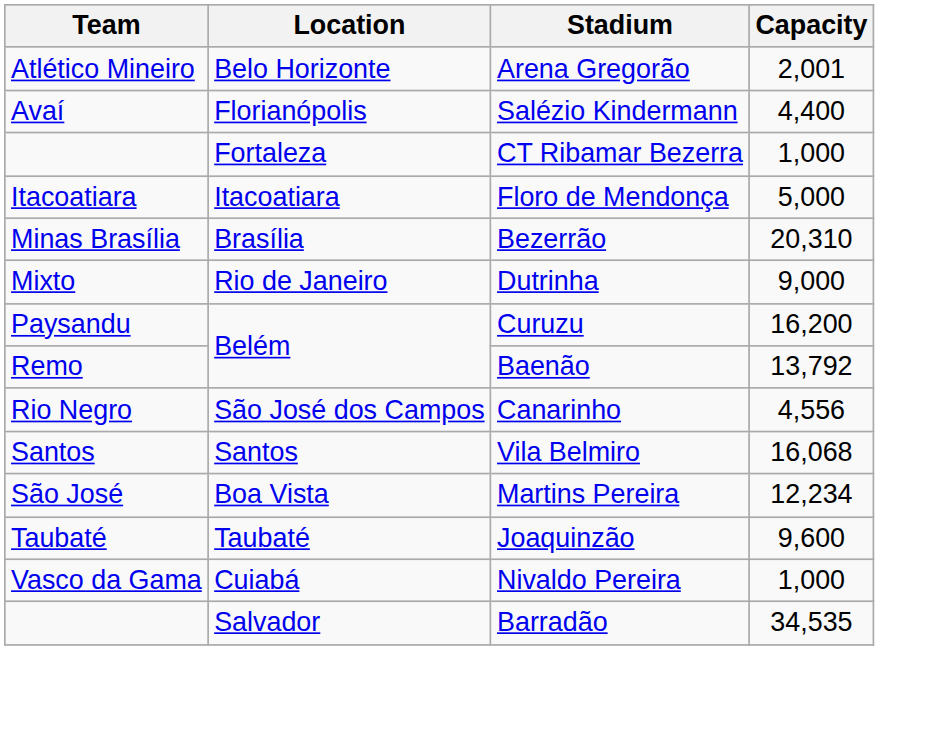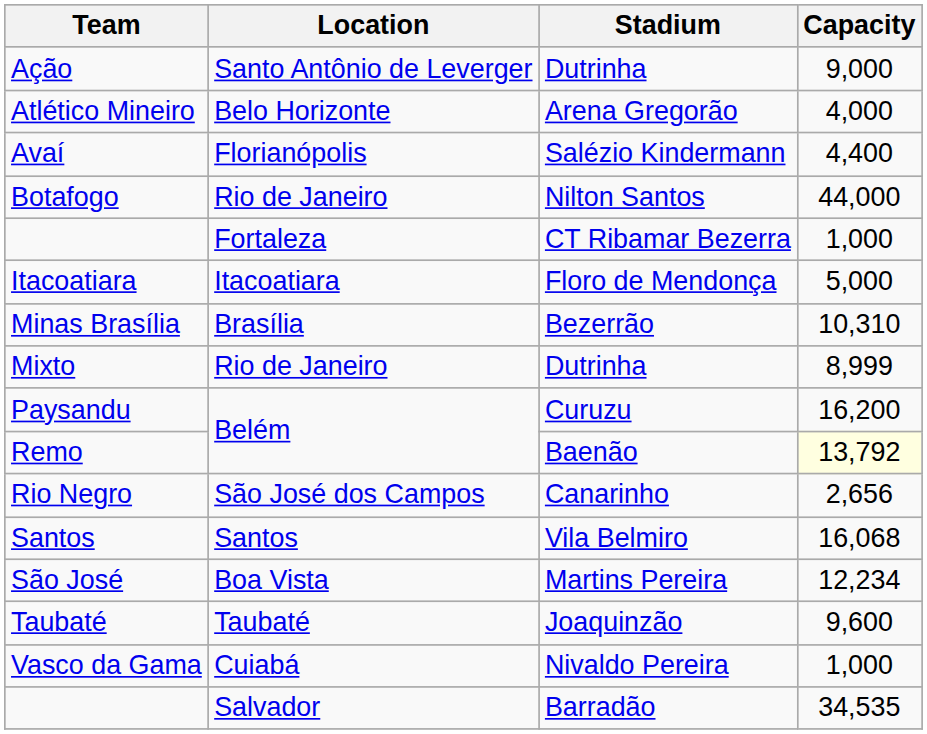 <table class="wikitable sortable" style="text-align: left;">
 <tr>
 <th>Team</th>
 <th>Location</th>
 <th>Stadium</th>
 <th>Capacity</th>
 </tr>
 <tr>
+<td> <a href='#'>Ação</a></td>
+<td><a href='#'>Santo Antônio de Leverger</a></td>
+<td><a href='#'>Dutrinha</a> </td>
+<td align=center>9,000</td>
+</tr>
+<tr>
 <td> <a href='#'>Atlético Mineiro</a></td>
 <td><a href='#'>Belo Horizonte</a></td>
 <td><a href='#'>Arena Gregorão</a> </td>
-<td align=center>2,001</td>
+<td align=center>4,000</td>
 </tr>
 <tr>
 <td> <a href='#'>Avaí</a></td>
 <td><a href='#'>Florianópolis</a></td>
 <td><a href='#'>Salézio Kindermann</a> </td>
 <td align=center>4,400</td>
+</tr>
+<tr>
+<td> <a href='#'>Botafogo</a></td>
+<td><a href='#'>Rio de Janeiro</a></td>
+<td><a href='#'>Nilton Santos</a></td>
+<td align=center>44,000</td>
 </tr>
 <tr>
 <td> </td>
 <td><a href='#'>Fortaleza</a></td>
 <td><a href='#'>CT Ribamar Bezerra</a></td>
 <td align=center>1,000</td>
 </tr>
 <tr>
 <td> <a href='#'>Itacoatiara</a></td>
 <td><a href='#'>Itacoatiara</a></td>
 <td><a href='#'>Floro de Mendonça</a></td>
 <td align=center>5,000</td>
 </tr>
 <tr>
 <td> <a href='#'>Minas Brasília</a></td>
 <td><a href='#'>Brasília</a></td>
 <td><a href='#'>Bezerrão</a></td>
-<td align=center>20,310</td>
+<td align=center>10,310</td>
 </tr>
 <tr>
 <td> <a href='#'>Mixto</a></td>
 <td><a href='#'>Rio de Janeiro</a></td>
 <td><a href='#'>Dutrinha</a></td>
-<td align=center>9,000</td>
+<td align=center>8,999</td>
 </tr>
 <tr>
 <td> <a href='#'>Paysandu</a></td>
 <td rowspan=2><a href='#'>Belém</a></td>
 <td><a href='#'>Curuzu</a></td>
 <td align=center>16,200</td>
 </tr>
 <tr>
 <td> <a href='#'>Remo</a></td>
 <td><a href='#'>Baenão</a></td>
-<td align=center>13,792</td>
+<td align=center style="background: lightyellow;">13,792</td>
 </tr>
 <tr>
 <td> <a href='#'>Rio Negro</a></td>
 <td><a href='#'>São José dos Campos</a></td>
 <td><a href='#'>Canarinho</a></td>
-<td align=center>4,556</td>
+<td align=center>2,656</td>
 </tr>
 <tr>
 <td> <a href='#'>Santos</a></td>
 <td><a href='#'>Santos</a></td>
 <td><a href='#'>Vila Belmiro</a></td>
 <td align=center>16,068</td>
 </tr>
 <tr>
 <td> <a href='#'>São José</a></td>
 <td><a href='#'>Boa Vista</a></td>
 <td><a href='#'>Martins Pereira</a></td>
 <td align=center>12,234</td>
 </tr>
 <tr>
 <td> <a href='#'>Taubaté</a></td>
 <td><a href='#'>Taubaté</a></td>
 <td><a href='#'>Joaquinzão</a></td>
 <td align=center>9,600</td>
 </tr>
 <tr>
 <td> <a href='#'>Vasco da Gama</a></td>
 <td><a href='#'>Cuiabá</a></td>
 <td><a href='#'>Nivaldo Pereira</a> </td>
 <td align=center>1,000</td>
 </tr>
 <tr>
 <td> </td>
 <td><a href='#'>Salvador</a></td>
 <td><a href='#'>Barradão</a></td>
 <td align=center>34,535</td>
 </tr>
 </table>
